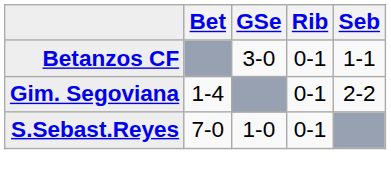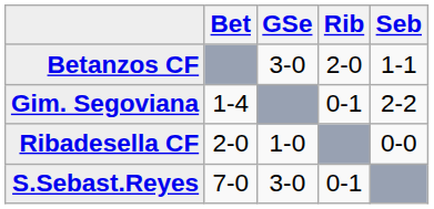 <table class="wikitable">
 <tr style="background:#eeeeee;">
 <td></td>
 <th><a href='#'>Bet</a></th>
 <th><a href='#'>GSe</a></th>
 <th><a href='#'>Rib</a></th>
 <th><a href='#'>Seb</a></th>
 </tr>
 <tr align=center>
 <td style="background:#eeeeee;" align=right><strong><a href='#'>Betanzos CF</a></strong></td>
 <td style="background:#98A1B2"></td>
 <td>3-0</td>
-<td>0-1</td>
+<td>2-0</td>
 <td>1-1</td>
 </tr>
 <tr align=center>
 <td style="background:#eeeeee;" align=right><strong><a href='#'>Gim. Segoviana</a></strong></td>
 <td>1-4</td>
 <td style="background:#98A1B2"></td>
 <td>0-1</td>
 <td>2-2</td>
 </tr>
 <tr align=center>
+<td style="background:#eeeeee;" align=right><strong><a href='#'>Ribadesella CF</a></strong></td>
+<td>2-0</td>
+<td>1-0</td>
+<td style="background:#98A1B2"></td>
+<td>0-0</td>
+</tr>
+<tr align=center>
 <td style="background:#eeeeee;" align=right><strong><a href='#'>S.Sebast.Reyes</a></strong></td>
 <td>7-0</td>
-<td>1-0</td>
+<td>3-0</td>
 <td>0-1</td>
 <td style="background:#98A1B2"></td>
 </tr>
 </table>
